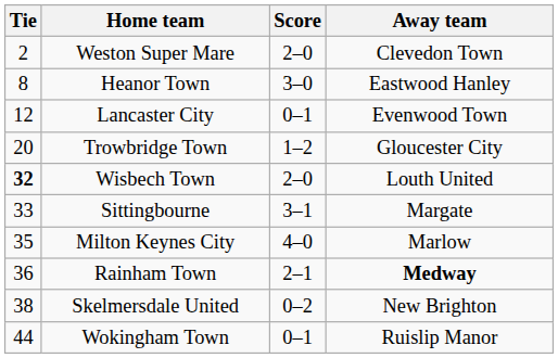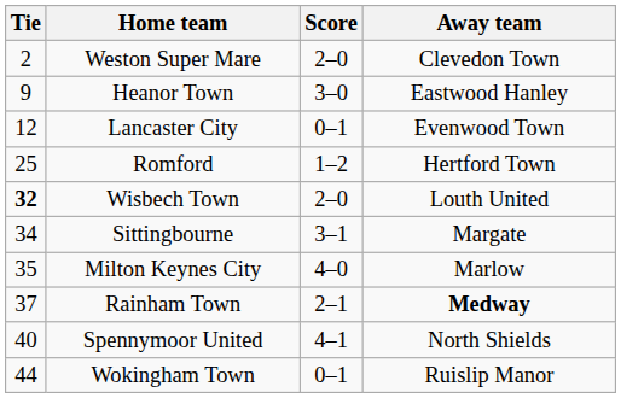 <table class="wikitable" style="text-align:center;">
 <tr>
 <th width=20>Tie</th>
 <th width=175>Home team</th>
 <th width=20>Score</th>
 <th width=175>Away team</th>
 </tr>
 <tr>
 <td>2</td>
 <td>Weston Super Mare</td>
 <td>2–0</td>
 <td>Clevedon Town</td>
 </tr>
 <tr>
-<td>8</td>
+<td>9</td>
 <td>Heanor Town</td>
 <td>3–0</td>
 <td>Eastwood Hanley</td>
 </tr>
 <tr>
 <td>12</td>
 <td>Lancaster City</td>
 <td>0–1</td>
 <td>Evenwood Town</td>
 </tr>
 <tr>
-<td>20</td>
-<td>Trowbridge Town</td>
+<td>25</td>
+<td>Romford</td>
 <td>1–2</td>
-<td>Gloucester City</td>
+<td>Hertford Town</td>
 </tr>
 <tr>
 <td><strong>32</strong></td>
 <td>Wisbech Town</td>
 <td>2–0</td>
 <td>Louth United</td>
 </tr>
 <tr>
-<td>33</td>
+<td>34</td>
 <td>Sittingbourne</td>
 <td>3–1</td>
 <td>Margate</td>
 </tr>
 <tr>
 <td>35</td>
 <td>Milton Keynes City</td>
 <td>4–0</td>
 <td>Marlow</td>
 </tr>
 <tr>
-<td>36</td>
+<td>37</td>
 <td>Rainham Town</td>
 <td>2–1</td>
 <td><strong>Medway</strong></td>
 </tr>
 <tr>
-<td>38</td>
-<td>Skelmersdale United</td>
-<td>0–2</td>
-<td>New Brighton</td>
+<td>40</td>
+<td>Spennymoor United</td>
+<td>4–1</td>
+<td>North Shields</td>
 </tr>
 <tr>
 <td>44</td>
 <td>Wokingham Town</td>
 <td>0–1</td>
 <td>Ruislip Manor</td>
 </tr>
 </table>
